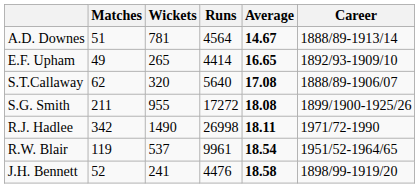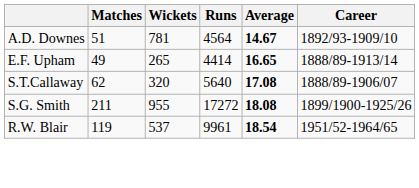 <table class="wikitable">
 <tr>
 <th></th>
 <th>Matches</th>
 <th>Wickets</th>
 <th>Runs</th>
 <th>Average</th>
 <th>Career</th>
 </tr>
 <tr>
 <td>A.D. Downes</td>
 <td>51</td>
 <td>781</td>
 <td>4564</td>
 <td><strong>14.67</strong></td>
-<td>1888/89-1913/14</td>
+<td>1892/93-1909/10</td>
 </tr>
 <tr>
 <td>E.F. Upham</td>
 <td>49</td>
 <td>265</td>
 <td>4414</td>
 <td><strong>16.65</strong></td>
-<td>1892/93-1909/10</td>
+<td>1888/89-1913/14</td>
 </tr>
 <tr>
 <td>S.T.Callaway</td>
 <td>62</td>
 <td>320</td>
 <td>5640</td>
 <td><strong>17.08</strong></td>
 <td>1888/89-1906/07</td>
 </tr>
 <tr>
 <td>S.G. Smith</td>
 <td>211</td>
 <td>955</td>
 <td>17272</td>
 <td><strong>18.08</strong></td>
 <td>1899/1900-1925/26</td>
 </tr>
 <tr>
-<td>R.J. Hadlee</td>
-<td>342</td>
-<td>1490</td>
-<td>26998</td>
-<td><strong>18.11</strong></td>
-<td>1971/72-1990</td>
-</tr>
-<tr>
 <td>R.W. Blair</td>
 <td>119</td>
 <td>537</td>
 <td>9961</td>
 <td><strong>18.54</strong></td>
 <td>1951/52-1964/65</td>
 </tr>
-<tr>
-<td>J.H. Bennett</td>
-<td>52</td>
-<td>241</td>
-<td>4476</td>
-<td><strong>18.58</strong></td>
-<td>1898/99-1919/20</td>
-</tr>
 </table>
